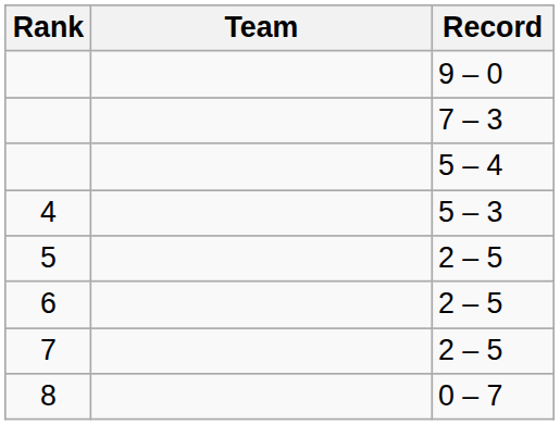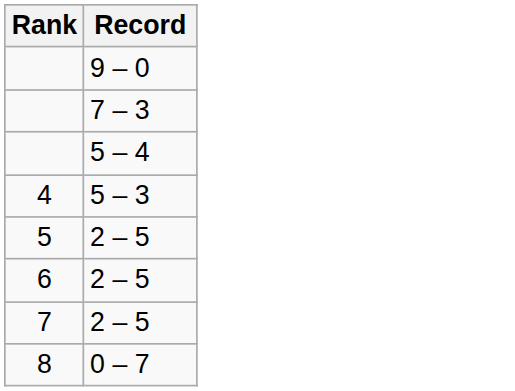 <table class="wikitable">
 <tr>
 <th width=40>Rank</th>
-<th width=180>Team</th>
 <th width=60>Record</th>
 </tr>
 <tr>
 <td align=center></td>
-<td></td>
 <td>9 – 0</td>
 </tr>
 <tr>
 <td align=center></td>
-<td></td>
 <td>7 – 3</td>
 </tr>
 <tr>
 <td align=center></td>
-<td></td>
 <td>5 – 4</td>
 </tr>
 <tr>
 <td align=center>4</td>
-<td></td>
 <td>5 – 3</td>
 </tr>
 <tr>
 <td align=center>5</td>
-<td></td>
 <td>2 – 5</td>
 </tr>
 <tr>
 <td align=center>6</td>
-<td></td>
 <td>2 – 5</td>
 </tr>
 <tr>
 <td align=center>7</td>
-<td></td>
 <td>2 – 5</td>
 </tr>
 <tr>
 <td align=center>8</td>
-<td></td>
 <td>0 – 7</td>
 </tr>
 </table>
